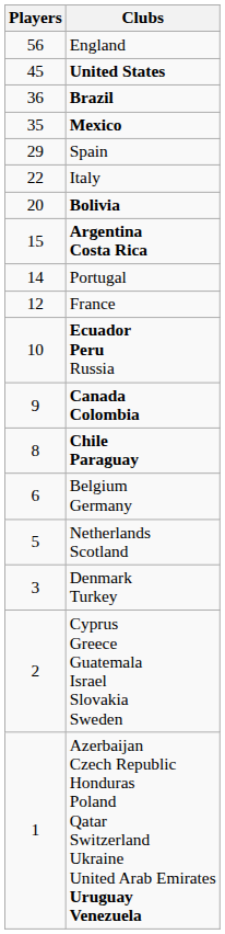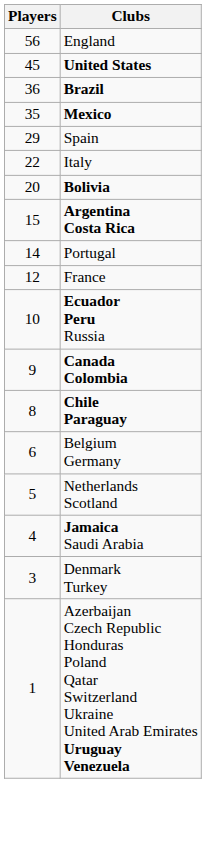 <table class="wikitable">
 <tr>
 <th>Players</th>
 <th>Clubs</th>
 </tr>
 <tr>
 <td align=center>56</td>
 <td> England</td>
 </tr>
 <tr>
 <td align=center>45</td>
 <td> <strong>United States</strong></td>
 </tr>
 <tr>
 <td align=center>36</td>
 <td> <strong>Brazil</strong></td>
 </tr>
 <tr>
 <td align=center>35</td>
 <td> <strong>Mexico</strong></td>
 </tr>
 <tr>
 <td align=center>29</td>
 <td> Spain</td>
 </tr>
 <tr>
 <td align=center>22</td>
 <td> Italy</td>
 </tr>
 <tr>
 <td align=center>20</td>
 <td> <strong>Bolivia</strong></td>
 </tr>
 <tr>
 <td align=center>15</td>
 <td> <strong>Argentina</strong><br> <strong>Costa Rica</strong></td>
 </tr>
 <tr>
 <td align=center>14</td>
 <td> Portugal</td>
 </tr>
 <tr>
 <td align=center>12</td>
 <td> France</td>
 </tr>
 <tr>
 <td align=center>10</td>
 <td> <strong>Ecuador</strong><br> <strong>Peru</strong><br> Russia</td>
 </tr>
 <tr>
 <td align=center>9</td>
 <td> <strong>Canada</strong><br> <strong>Colombia</strong></td>
 </tr>
 <tr>
 <td align=center>8</td>
 <td> <strong>Chile</strong><br> <strong>Paraguay</strong></td>
 </tr>
 <tr>
 <td align=center>6</td>
 <td> Belgium<br> Germany</td>
 </tr>
 <tr>
 <td align=center>5</td>
 <td> Netherlands<br> Scotland</td>
 </tr>
 <tr>
+<td align=center>4</td>
+<td> <strong>Jamaica</strong><br> Saudi Arabia</td>
+</tr>
+<tr>
 <td align=center>3</td>
 <td> Denmark<br> Turkey</td>
-</tr>
-<tr>
-<td align=center>2</td>
-<td> Cyprus<br> Greece<br> Guatemala<br> Israel<br> Slovakia<br> Sweden</td>
 </tr>
 <tr>
 <td align=center>1</td>
 <td> Azerbaijan<br> Czech Republic<br> Honduras<br> Poland<br> Qatar<br> Switzerland<br> Ukraine<br> United Arab Emirates<br> <strong>Uruguay</strong><br> <strong>Venezuela</strong></td>
 </tr>
 </table>
